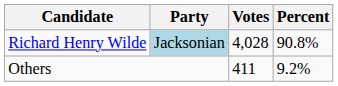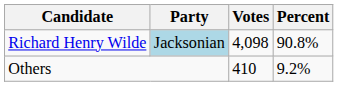 <table class=wikitable>
 <tr>
 <th>Candidate</th>
 <th>Party</th>
 <th>Votes</th>
 <th>Percent</th>
 </tr>
 <tr>
 <td><a href='#'>Richard Henry Wilde</a></td>
 <td style="background: lightblue;">Jacksonian</td>
-<td>4,028</td>
+<td>4,098</td>
 <td>90.8%</td>
 </tr>
 <tr>
 <td colspan=2>Others</td>
-<td>411</td>
+<td>410</td>
 <td>9.2%</td>
 </tr>
 </table>
